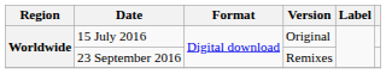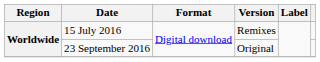 <table class="wikitable plainrowheaders">
 <tr>
 <th scope="col">Region</th>
 <th scope="col">Date</th>
 <th scope="col">Format</th>
 <th scope="col">Version</th>
 <th scope="col">Label</th>
 <th scope="row"></th>
 </tr>
 <tr>
 <th scope="row" rowspan="2">Worldwide</th>
 <td>15 July 2016</td>
 <td rowspan="2"><a href='#'>Digital download</a></td>
-<td>Original</td>
+<td>Remixes</td>
 <td rowspan="2"></td>
 <td></td>
 </tr>
 <tr>
 <td>23 September 2016</td>
-<td>Remixes</td>
+<td>Original</td>
 <td></td>
 </tr>
 <tr>
 </tr>
 </table>
